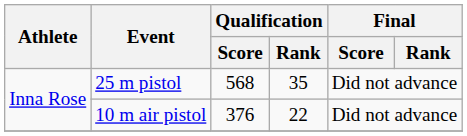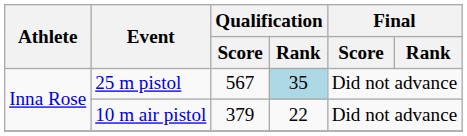 <table class="wikitable" style="font-size:90%">
 <tr>
 <th rowspan="2">Athlete</th>
 <th rowspan="2">Event</th>
 <th colspan="2">Qualification</th>
 <th colspan="2">Final</th>
 </tr>
 <tr>
 <th>Score</th>
 <th>Rank</th>
 <th>Score</th>
 <th>Rank</th>
 </tr>
 <tr>
 <td rowspan=2><a href='#'>Inna Rose</a></td>
 <td><a href='#'>25 m pistol</a></td>
-<td align="center">568</td>
-<td align="center">35</td>
+<td align="center">567</td>
+<td align="center" style="background: lightblue;">35</td>
 <td colspan="2"  align="center">Did not advance</td>
 </tr>
 <tr>
 <td><a href='#'>10 m air pistol</a></td>
-<td align="center">376</td>
+<td align="center">379</td>
 <td align="center">22</td>
 <td colspan="2"  align="center">Did not advance</td>
 </tr>
 <tr>
 </tr>
 </table>
